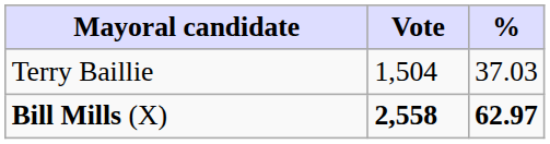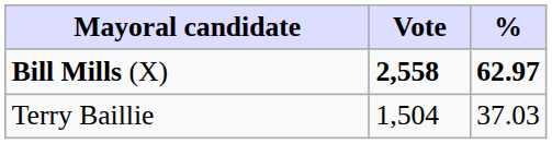 <table class="wikitable">
 <tr>
 <th style="background:#ddf; width:200px;">Mayoral candidate</th>
 <th style="background:#ddf; width:50px;">Vote</th>
 <th style="background:#ddf; width:30px;">%</th>
 </tr>
 <tr>
+<td><strong>Bill Mills</strong> (X)</td>
+<td><strong>2,558</strong></td>
+<td><strong>62.97</strong></td>
+</tr>
+<tr>
 <td>Terry Baillie</td>
 <td>1,504</td>
 <td>37.03</td>
 </tr>
-<tr>
-<td><strong>Bill Mills</strong> (X)</td>
-<td><strong>2,558</strong></td>
-<td><strong>62.97</strong></td>
-</tr>
 </table>
